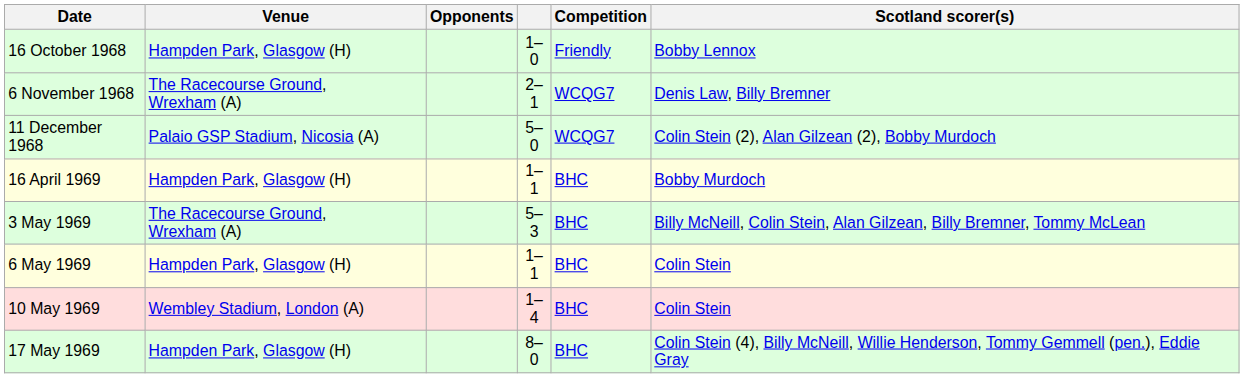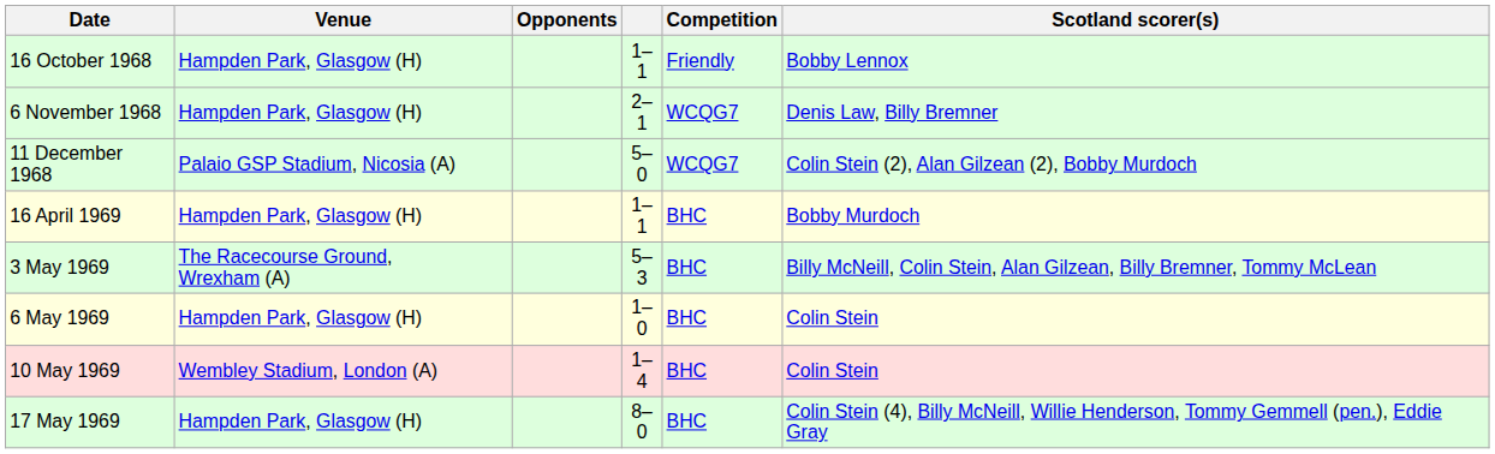 <table class="wikitable">
 <tr>
 <th>Date</th>
 <th>Venue</th>
 <th>Opponents</th>
 <th></th>
 <th>Competition</th>
 <th>Scotland scorer(s)</th>
 </tr>
 <tr bgcolor=#ddffdd>
 <td>16 October 1968</td>
 <td><a href='#'>Hampden Park</a>, <a href='#'>Glasgow</a> (H)</td>
 <td></td>
-<td align=center>1–0</td>
+<td align=center>1–1</td>
 <td><a href='#'>Friendly</a></td>
 <td><a href='#'>Bobby Lennox</a></td>
 </tr>
 <tr bgcolor=#ddffdd>
 <td>6 November 1968</td>
-<td><a href='#'>The Racecourse Ground</a>, <a href='#'>Wrexham</a> (A)</td>
+<td><a href='#'>Hampden Park</a>, <a href='#'>Glasgow</a> (H)</td>
 <td></td>
 <td align=center>2–1</td>
 <td><a href='#'>WCQG7</a></td>
 <td><a href='#'>Denis Law</a>, <a href='#'>Billy Bremner</a></td>
 </tr>
 <tr bgcolor=#ddffdd>
 <td>11 December 1968</td>
 <td><a href='#'>Palaio GSP Stadium</a>, <a href='#'>Nicosia</a> (A)</td>
 <td></td>
 <td align=center>5–0</td>
 <td><a href='#'>WCQG7</a></td>
 <td><a href='#'>Colin Stein</a> (2), <a href='#'>Alan Gilzean</a> (2), <a href='#'>Bobby Murdoch</a></td>
 </tr>
 <tr bgcolor=#ffffdd>
 <td>16 April 1969</td>
 <td><a href='#'>Hampden Park</a>, <a href='#'>Glasgow</a> (H)</td>
 <td></td>
 <td align=center>1–1</td>
 <td><a href='#'>BHC</a></td>
 <td><a href='#'>Bobby Murdoch</a></td>
 </tr>
 <tr bgcolor=#ddffdd>
 <td>3 May 1969</td>
 <td><a href='#'>The Racecourse Ground</a>, <a href='#'>Wrexham</a> (A)</td>
 <td></td>
 <td align=center>5–3</td>
 <td><a href='#'>BHC</a></td>
 <td><a href='#'>Billy McNeill</a>, <a href='#'>Colin Stein</a>, <a href='#'>Alan Gilzean</a>, <a href='#'>Billy Bremner</a>, <a href='#'>Tommy McLean</a></td>
 </tr>
 <tr bgcolor=#ffffdd>
 <td>6 May 1969</td>
 <td><a href='#'>Hampden Park</a>, <a href='#'>Glasgow</a> (H)</td>
 <td></td>
-<td align=center>1–1</td>
+<td align=center>1–0</td>
 <td><a href='#'>BHC</a></td>
 <td><a href='#'>Colin Stein</a></td>
 </tr>
 <tr bgcolor=#ffdddd>
 <td>10 May 1969</td>
 <td><a href='#'>Wembley Stadium</a>, <a href='#'>London</a> (A)</td>
 <td></td>
 <td align=center>1–4</td>
 <td><a href='#'>BHC</a></td>
 <td><a href='#'>Colin Stein</a></td>
 </tr>
 <tr bgcolor=#ddffdd>
 <td>17 May 1969</td>
 <td><a href='#'>Hampden Park</a>, <a href='#'>Glasgow</a> (H)</td>
 <td></td>
 <td align=center>8–0</td>
 <td><a href='#'>BHC</a></td>
 <td><a href='#'>Colin Stein</a> (4), <a href='#'>Billy McNeill</a>, <a href='#'>Willie Henderson</a>, <a href='#'>Tommy Gemmell</a> (<a href='#'>pen.</a>), <a href='#'>Eddie Gray</a></td>
 </tr>
 </table>
